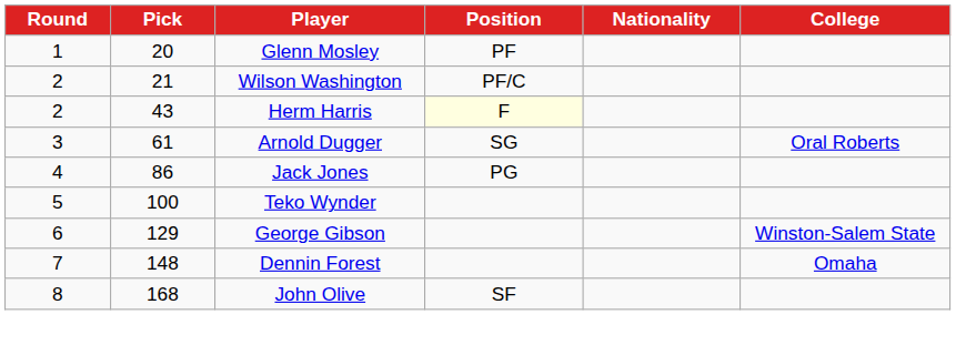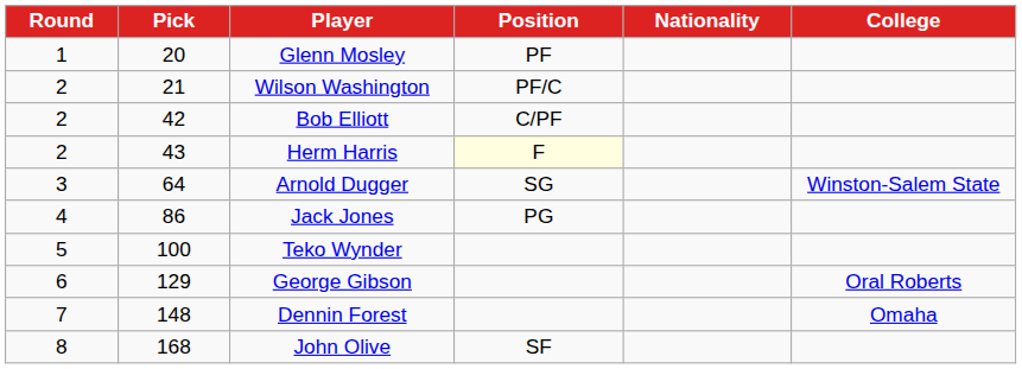 <table class="wikitable sortable sortable">
 <tr>
 <th style="background:#d22; color:#FFFFFF" width="10%">Round</th>
 <th style="background:#d22; color:#FFFFFF" width="10%">Pick</th>
 <th style="background:#d22; color:#FFFFFF" width="20%">Player</th>
 <th style="background:#d22; color:#FFFFFF" width="15%">Position</th>
 <th style="background:#d22; color:#FFFFFF" width="15%">Nationality</th>
 <th style="background:#d22; color:#FFFFFF" width="20%">College</th>
 </tr>
 <tr style="text-align: center">
 <td>1</td>
 <td>20</td>
 <td><a href='#'>Glenn Mosley</a></td>
 <td>PF</td>
 <td></td>
 <td></td>
 </tr>
 <tr style="text-align: center">
 <td>2</td>
 <td>21</td>
 <td><a href='#'>Wilson Washington</a></td>
 <td>PF/C</td>
 <td></td>
 <td></td>
 </tr>
 <tr style="text-align: center">
 <td>2</td>
+<td>42</td>
+<td><a href='#'>Bob Elliott</a></td>
+<td>C/PF</td>
+<td></td>
+<td></td>
+</tr>
+<tr style="text-align: center">
+<td>2</td>
 <td>43</td>
 <td><a href='#'>Herm Harris</a></td>
 <td style="background: lightyellow;">F</td>
 <td></td>
 <td></td>
 </tr>
 <tr style="text-align: center">
 <td>3</td>
-<td>61</td>
+<td>64</td>
 <td><a href='#'>Arnold Dugger</a></td>
 <td>SG</td>
 <td></td>
-<td><a href='#'>Oral Roberts</a></td>
+<td><a href='#'>Winston-Salem State</a></td>
 </tr>
 <tr style="text-align: center">
 <td>4</td>
 <td>86</td>
 <td><a href='#'>Jack Jones</a></td>
 <td>PG</td>
 <td></td>
 <td></td>
 </tr>
 <tr style="text-align: center">
 <td>5</td>
 <td>100</td>
 <td><a href='#'>Teko Wynder</a></td>
 <td></td>
 <td></td>
 <td></td>
 </tr>
 <tr style="text-align: center">
 <td>6</td>
 <td>129</td>
 <td><a href='#'>George Gibson</a></td>
 <td></td>
 <td></td>
-<td><a href='#'>Winston-Salem State</a></td>
+<td><a href='#'>Oral Roberts</a></td>
 </tr>
 <tr style="text-align: center">
 <td>7</td>
 <td>148</td>
 <td><a href='#'>Dennin Forest</a></td>
 <td></td>
 <td></td>
 <td><a href='#'>Omaha</a></td>
 </tr>
 <tr style="text-align: center">
 <td>8</td>
 <td>168</td>
 <td><a href='#'>John Olive</a></td>
 <td>SF</td>
 <td></td>
 <td></td>
 </tr>
 </table>
